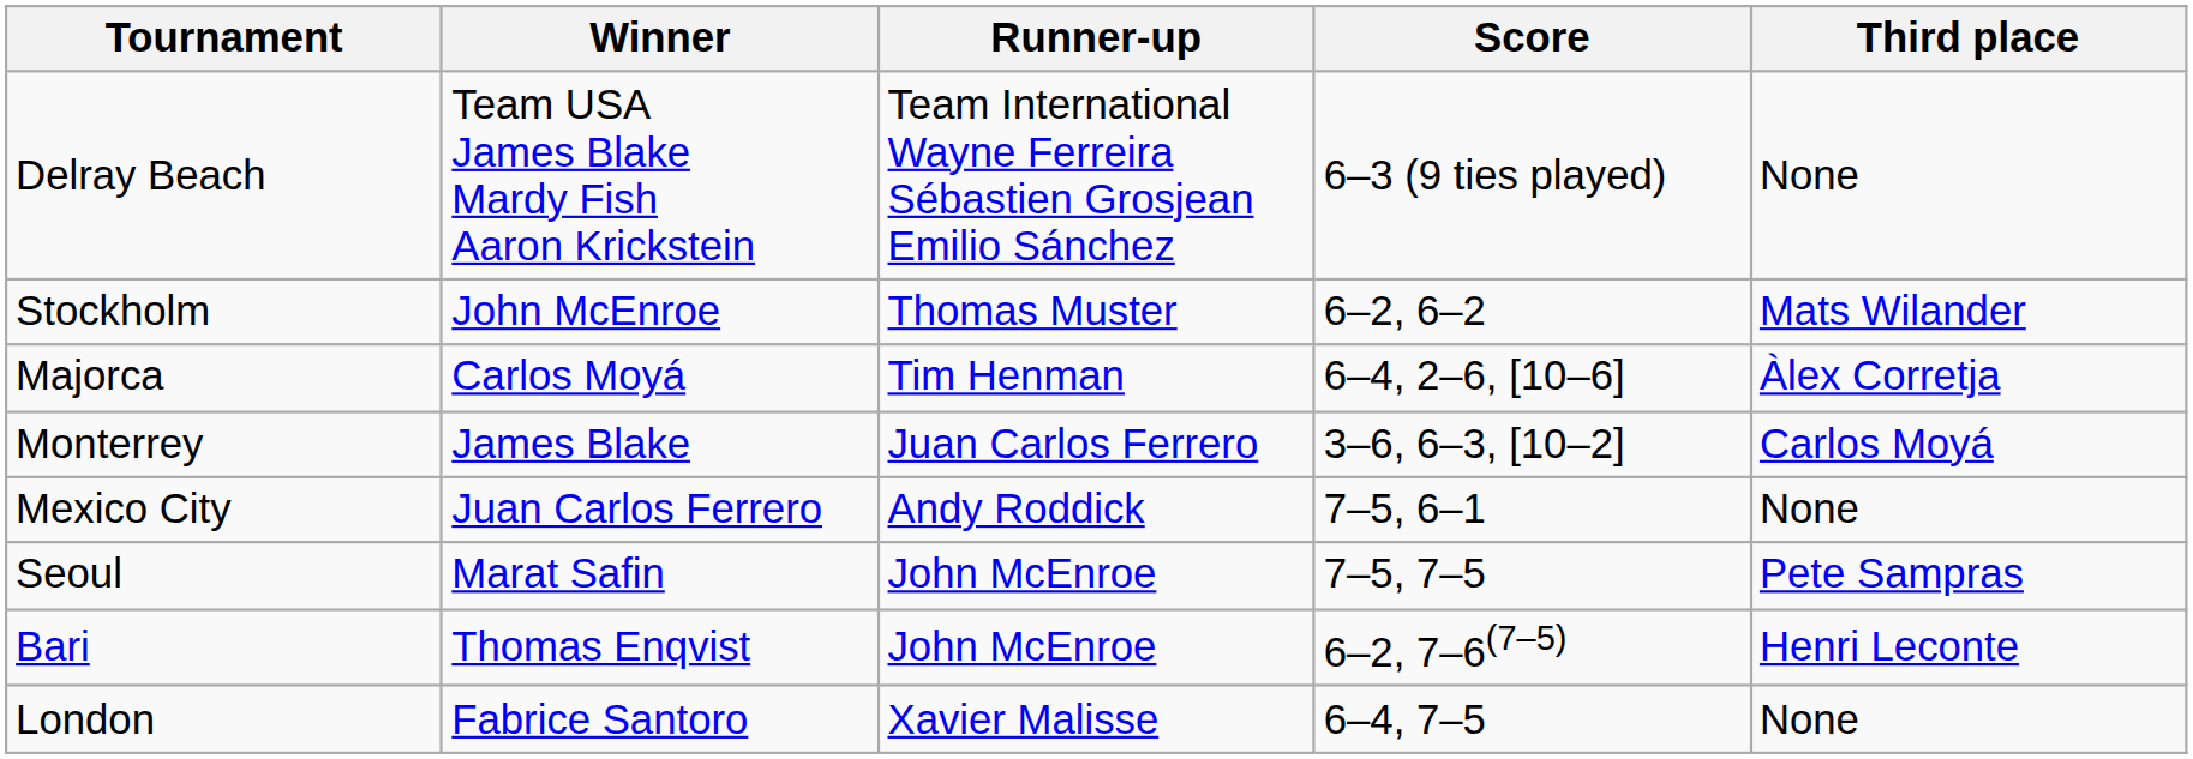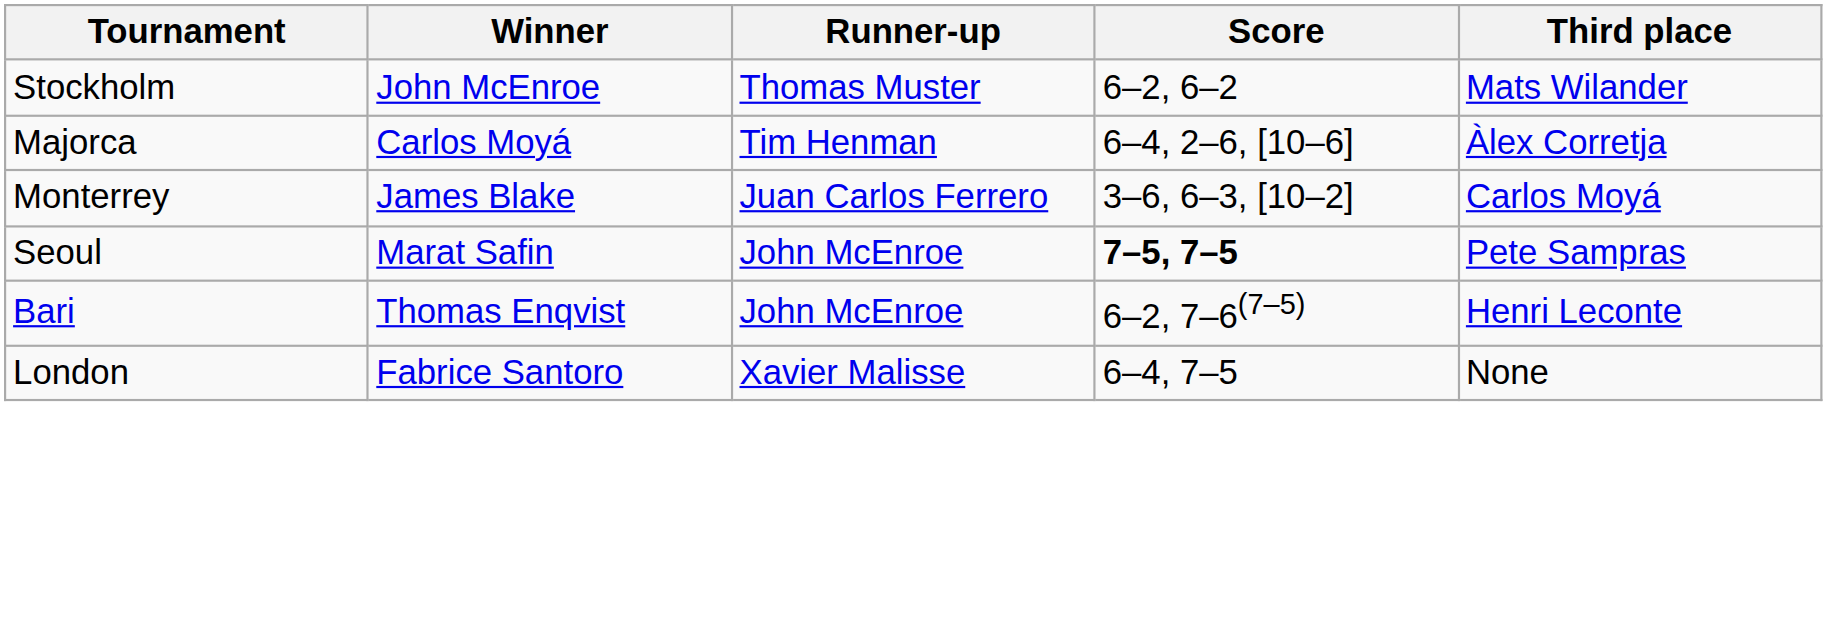 <table class="wikitable">
 <tr>
 <th style="width:160px">Tournament</th>
 <th style="width:160px">Winner</th>
 <th style="width:160px">Runner-up</th>
 <th style="width:160px" class="unsortable">Score</th>
 <th style="width:160px">Third place</th>
-</tr>
-<tr>
-<td>Delray Beach</td>
-<td>Team USA<br> <a href='#'>James Blake</a><br> <a href='#'>Mardy Fish</a><br> <a href='#'>Aaron Krickstein</a></td>
-<td>Team International<br> <a href='#'>Wayne Ferreira</a><br> <a href='#'>Sébastien Grosjean</a><br> <a href='#'>Emilio Sánchez</a></td>
-<td>6–3 (9 ties played)</td>
-<td>None</td>
 </tr>
 <tr>
 <td>Stockholm</td>
 <td> <a href='#'>John McEnroe</a></td>
 <td> <a href='#'>Thomas Muster</a></td>
 <td>6–2, 6–2</td>
 <td> <a href='#'>Mats Wilander</a></td>
 </tr>
 <tr>
 <td>Majorca</td>
 <td> <a href='#'>Carlos Moyá</a></td>
 <td> <a href='#'>Tim Henman</a></td>
 <td>6–4, 2–6, [10–6]</td>
 <td> <a href='#'>Àlex Corretja</a></td>
 </tr>
 <tr>
 <td>Monterrey</td>
 <td> <a href='#'>James Blake</a></td>
 <td> <a href='#'>Juan Carlos Ferrero</a></td>
 <td>3–6, 6–3, [10–2]</td>
 <td> <a href='#'>Carlos Moyá</a></td>
 </tr>
 <tr>
-<td>Mexico City</td>
-<td> <a href='#'>Juan Carlos Ferrero</a></td>
-<td> <a href='#'>Andy Roddick</a></td>
-<td>7–5, 6–1</td>
-<td>None</td>
-</tr>
-<tr>
 <td>Seoul</td>
 <td> <a href='#'>Marat Safin</a></td>
 <td> <a href='#'>John McEnroe</a></td>
-<td>7–5, 7–5</td>
+<td><strong>7–5, 7–5</strong></td>
 <td> <a href='#'>Pete Sampras</a></td>
 </tr>
 <tr>
 <td><a href='#'>Bari</a></td>
 <td> <a href='#'>Thomas Enqvist</a></td>
 <td> <a href='#'>John McEnroe</a></td>
 <td>6–2, 7–6<sup>(7–5)</sup></td>
 <td> <a href='#'>Henri Leconte</a></td>
 </tr>
 <tr>
 <td>London</td>
 <td> <a href='#'>Fabrice Santoro</a></td>
 <td> <a href='#'>Xavier Malisse</a></td>
 <td>6–4, 7–5</td>
 <td>None</td>
 </tr>
 </table>
